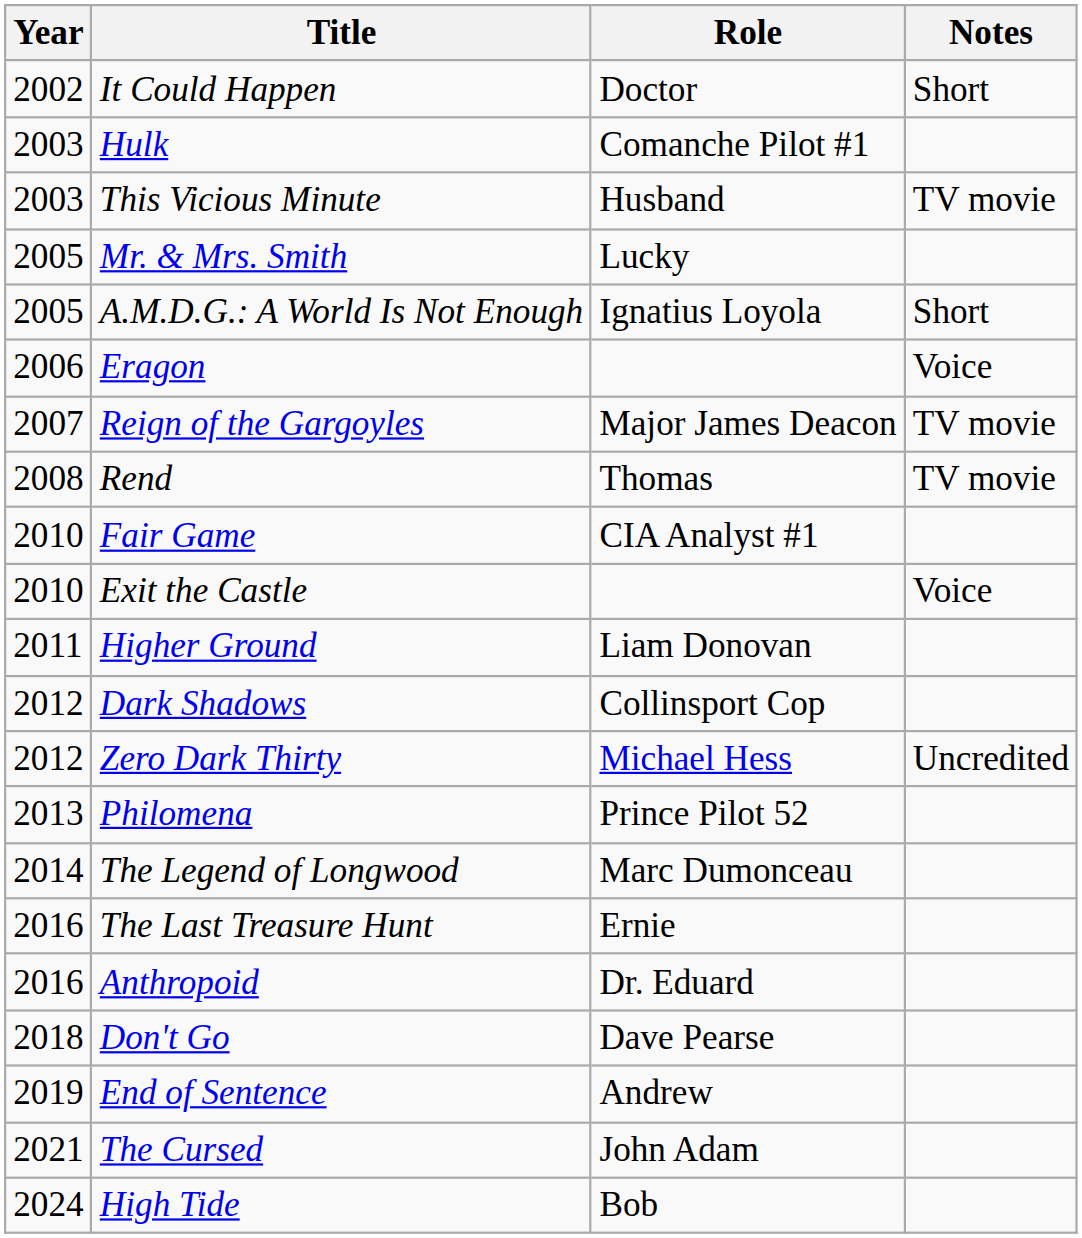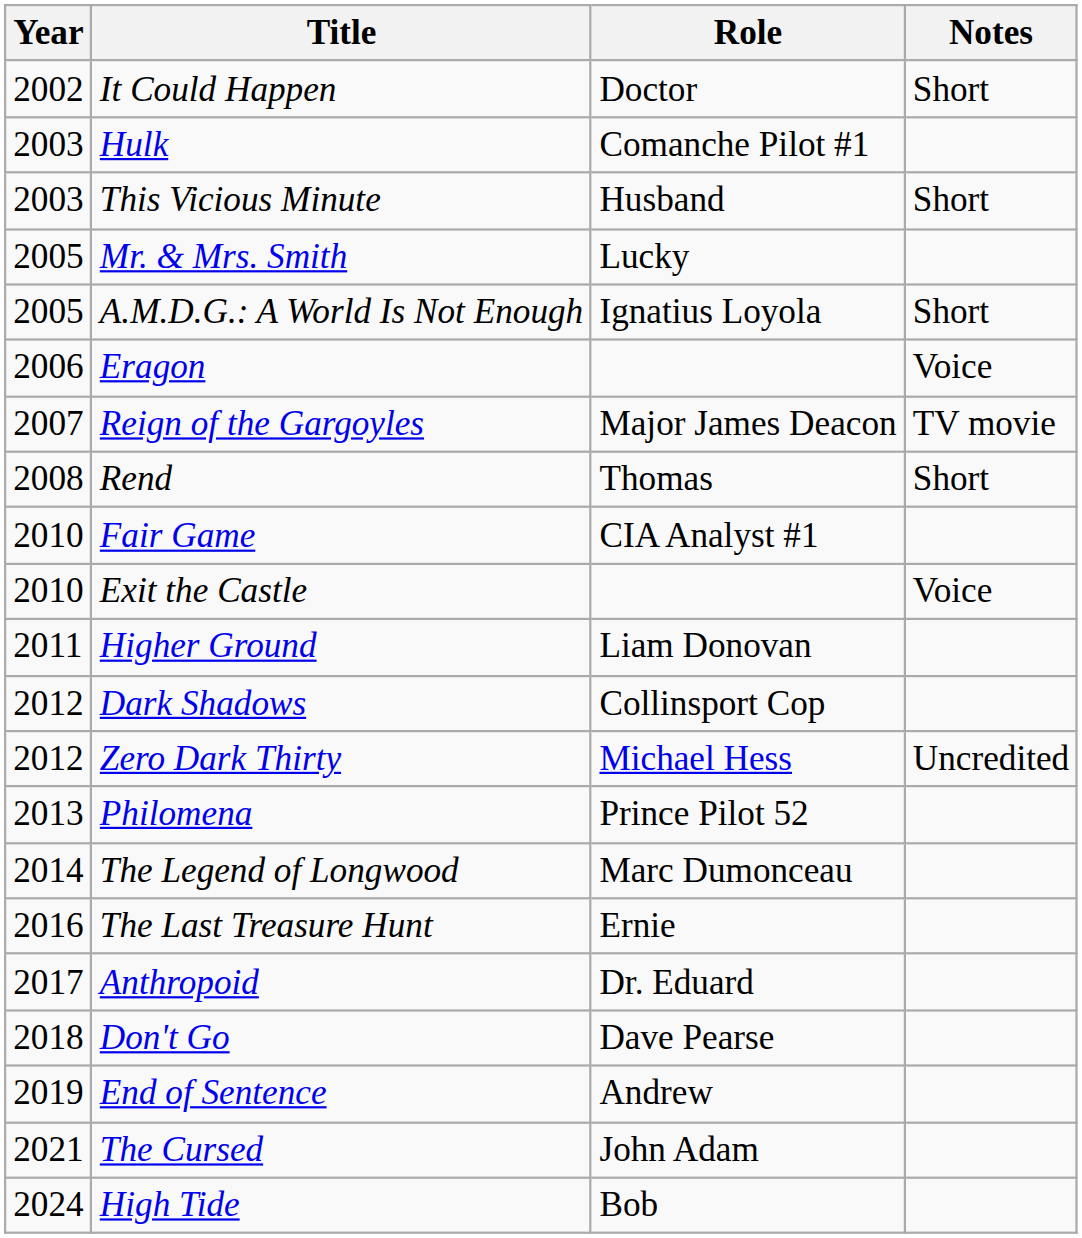 <table class="wikitable sortable">
 <tr>
 <th>Year</th>
 <th>Title</th>
 <th>Role</th>
 <th class="unsortable">Notes</th>
 </tr>
 <tr>
 <td>2002</td>
 <td><em>It Could Happen</em></td>
 <td>Doctor</td>
 <td>Short</td>
 </tr>
 <tr>
 <td>2003</td>
 <td><em><a href='#'>Hulk</a></em></td>
 <td>Comanche Pilot #1</td>
 <td></td>
 </tr>
 <tr>
 <td>2003</td>
 <td><em>This Vicious Minute</em></td>
 <td>Husband</td>
-<td>TV movie</td>
+<td>Short</td>
 </tr>
 <tr>
 <td>2005</td>
 <td><em><a href='#'>Mr. & Mrs. Smith</a></em></td>
 <td>Lucky</td>
 <td></td>
 </tr>
 <tr>
 <td>2005</td>
 <td><em>A.M.D.G.: A World Is Not Enough</em></td>
 <td>Ignatius Loyola</td>
 <td>Short</td>
 </tr>
 <tr>
 <td>2006</td>
 <td><em><a href='#'>Eragon</a></em></td>
 <td></td>
 <td>Voice</td>
 </tr>
 <tr>
 <td>2007</td>
 <td><em><a href='#'>Reign of the Gargoyles</a></em></td>
 <td>Major James Deacon</td>
 <td>TV movie</td>
 </tr>
 <tr>
 <td>2008</td>
 <td><em>Rend</em></td>
 <td>Thomas</td>
-<td>TV movie</td>
+<td>Short</td>
 </tr>
 <tr>
 <td>2010</td>
 <td><em><a href='#'>Fair Game</a></em></td>
 <td>CIA Analyst #1</td>
 <td></td>
 </tr>
 <tr>
 <td>2010</td>
 <td><em>Exit the Castle</em></td>
 <td></td>
 <td>Voice</td>
 </tr>
 <tr>
 <td>2011</td>
 <td><em><a href='#'>Higher Ground</a></em></td>
 <td>Liam Donovan</td>
 <td></td>
 </tr>
 <tr>
 <td>2012</td>
 <td><em><a href='#'>Dark Shadows</a></em></td>
 <td>Collinsport Cop</td>
 <td></td>
 </tr>
 <tr>
 <td>2012</td>
 <td><em><a href='#'>Zero Dark Thirty</a></em></td>
 <td><a href='#'>Michael Hess</a></td>
 <td>Uncredited</td>
 </tr>
 <tr>
 <td>2013</td>
 <td><em><a href='#'>Philomena</a></em></td>
 <td>Prince Pilot 52</td>
 <td></td>
 </tr>
 <tr>
 <td>2014</td>
 <td><em>The Legend of Longwood </em></td>
 <td>Marc Dumonceau</td>
 <td></td>
 </tr>
 <tr>
 <td>2016</td>
 <td><em>The Last Treasure Hunt </em></td>
 <td>Ernie</td>
 <td></td>
 </tr>
 <tr>
-<td>2016</td>
+<td>2017</td>
 <td><em><a href='#'>Anthropoid</a></em></td>
 <td>Dr. Eduard</td>
 <td></td>
 </tr>
 <tr>
 <td>2018</td>
 <td><em><a href='#'>Don't Go</a></em></td>
 <td>Dave Pearse</td>
 <td></td>
 </tr>
 <tr>
 <td>2019</td>
 <td><em><a href='#'>End of Sentence</a></em></td>
 <td>Andrew</td>
 <td></td>
 </tr>
 <tr>
 <td>2021</td>
 <td><em><a href='#'>The Cursed</a></em></td>
 <td>John Adam</td>
 <td></td>
 </tr>
 <tr>
 <td>2024</td>
 <td><em><a href='#'>High Tide</a></em></td>
 <td>Bob</td>
 <td></td>
 </tr>
 </table>
